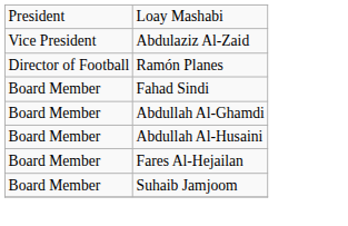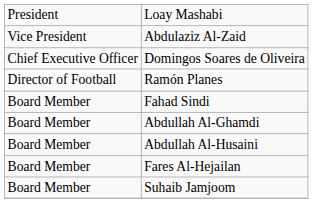 <table class="wikitable">
 <tr>
 <td>President</td>
 <td>  Loay Mashabi</td>
 </tr>
 <tr>
 <td>Vice President</td>
 <td> Abdulaziz Al-Zaid</td>
+</tr>
+<tr>
+<td>Chief Executive Officer</td>
+<td> Domingos Soares de Oliveira</td>
 </tr>
 <tr>
 <td>Director of Football</td>
 <td> Ramón Planes</td>
 </tr>
 <tr>
 <td>Board Member</td>
 <td> Fahad Sindi</td>
 </tr>
 <tr>
 <td>Board Member</td>
 <td> Abdullah Al-Ghamdi</td>
 </tr>
 <tr>
 <td>Board Member</td>
 <td> Abdullah Al-Husaini</td>
 </tr>
 <tr>
 <td>Board Member</td>
 <td> Fares Al-Hejailan</td>
 </tr>
 <tr>
 <td>Board Member</td>
 <td> Suhaib Jamjoom</td>
 </tr>
 <tr>
 </tr>
 </table>
